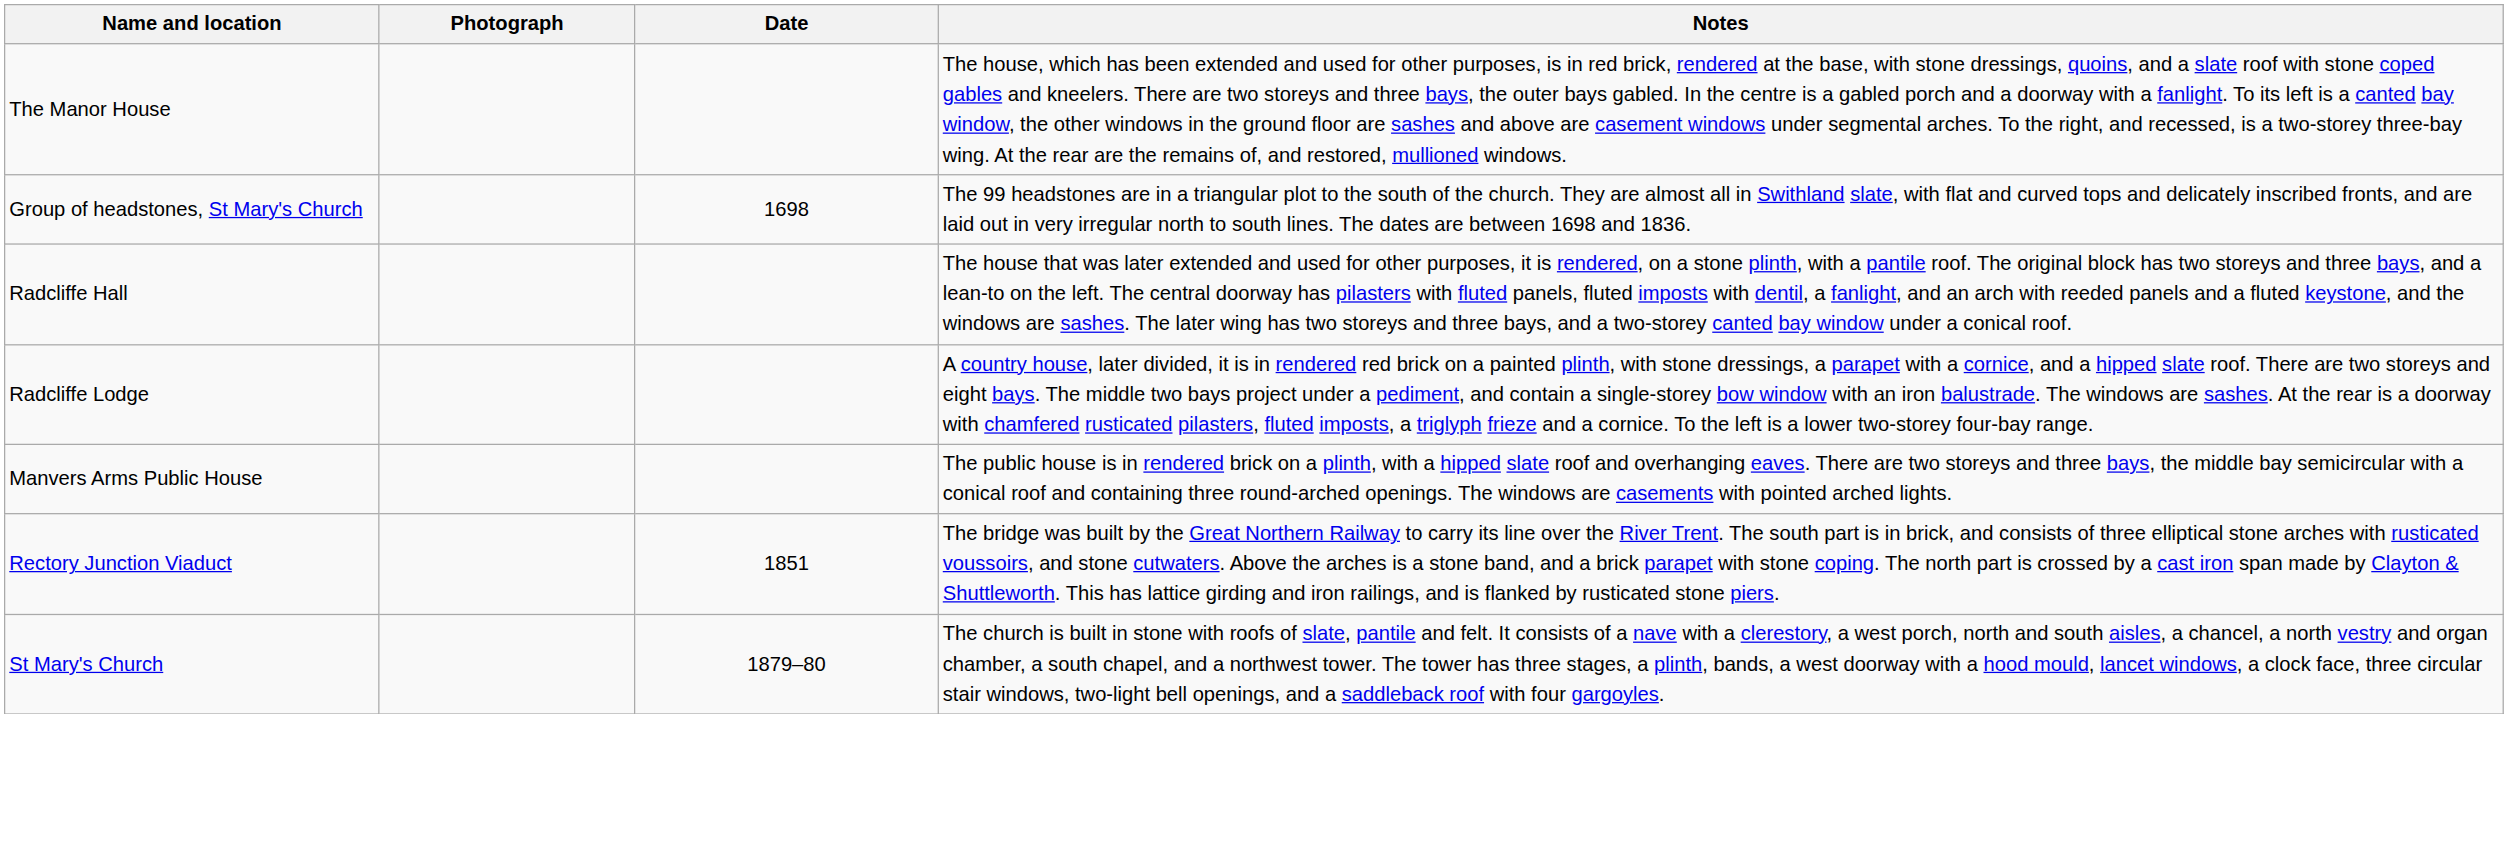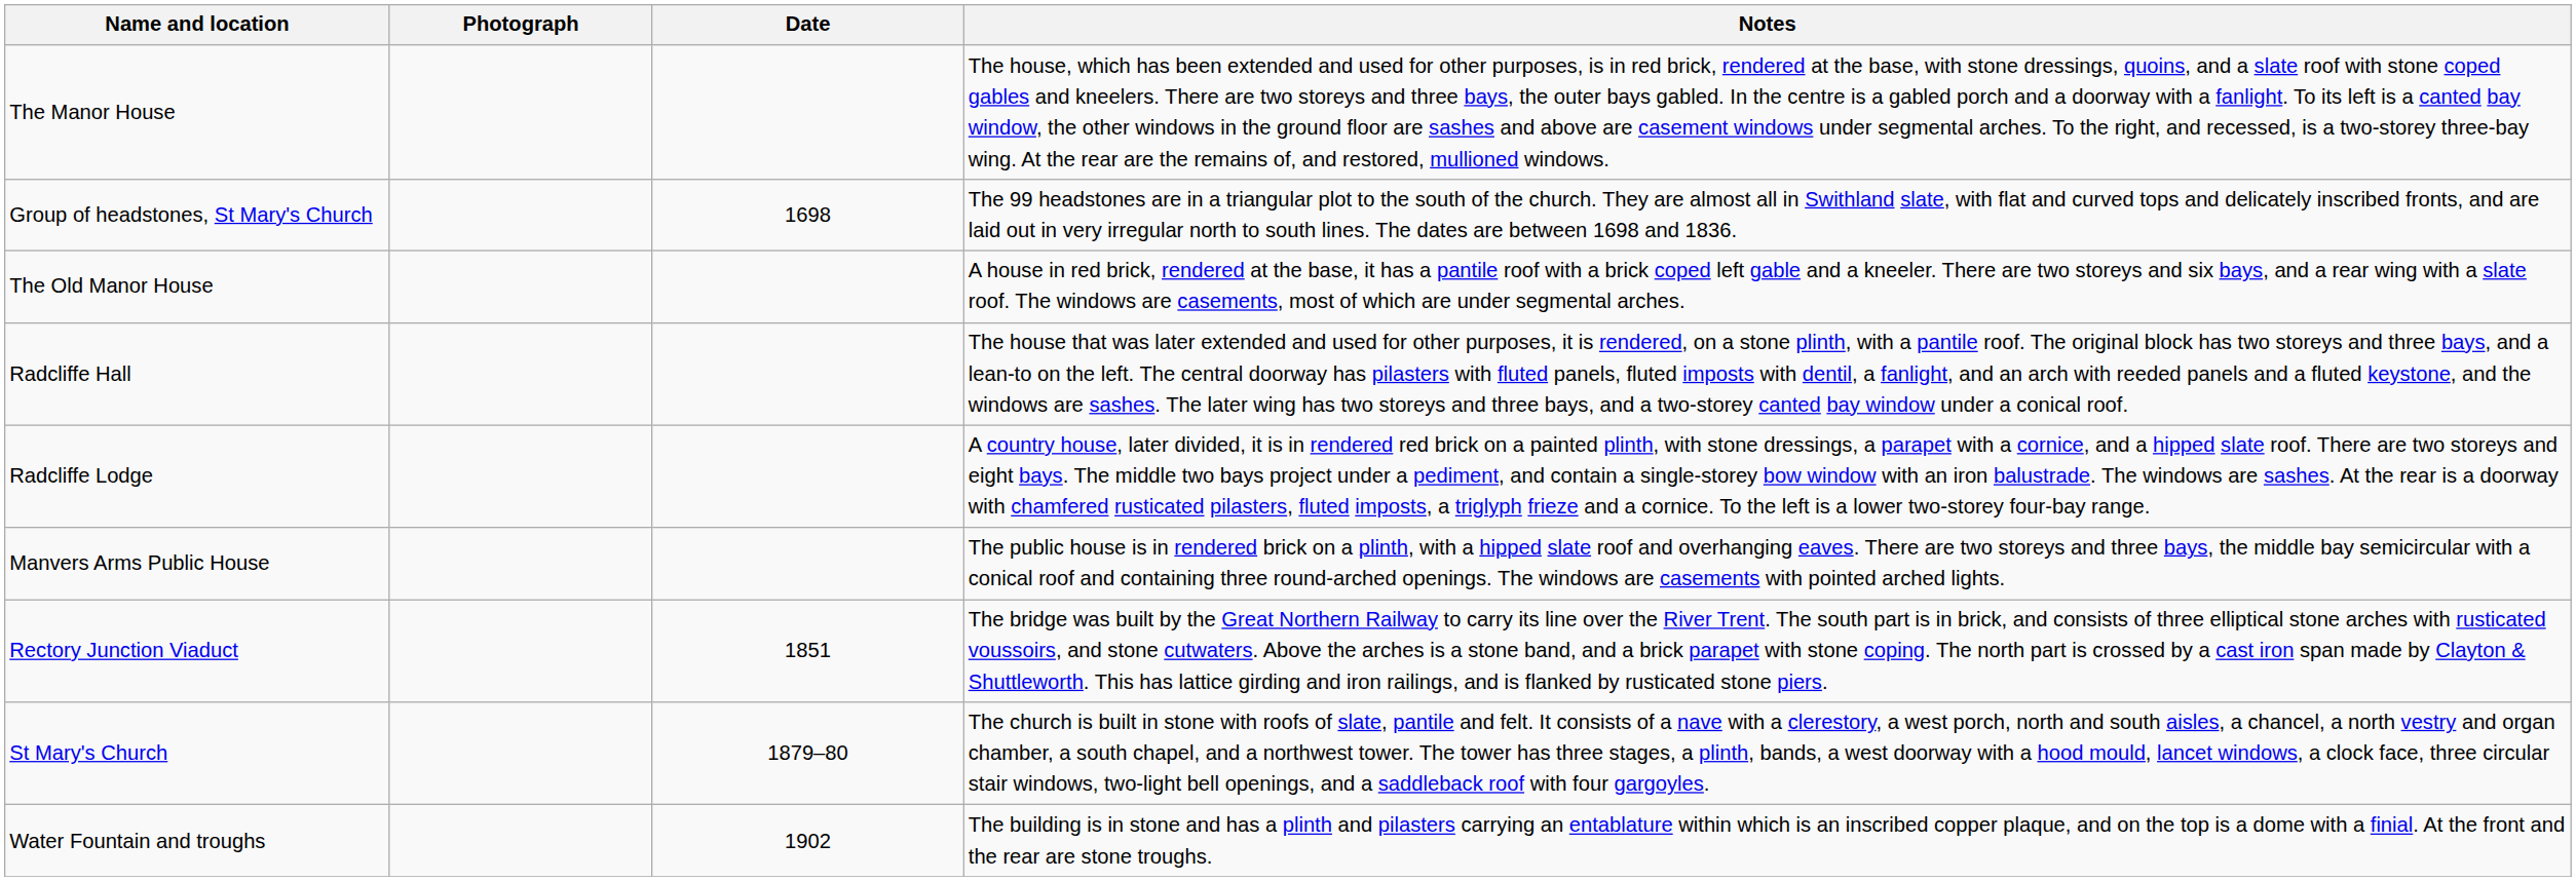 <table class="wikitable sortable plainrowheaders" style="width:100%; border:0px; text-align:left; line-height:150%">
 <tr>
 <th scope="col"  style="width:150px">Name and location</th>
 <th scope="col"  style="width:100px" class="unsortable">Photograph</th>
 <th scope="col"  style="width:120px">Date</th>
 <th scope="col"  style="width:650px" class="unsortable">Notes</th>
 </tr>
 <tr>
 <td>The Manor House<br><small></small></td>
 <td></td>
 <td align="center"></td>
 <td>The house, which has been extended and used for other purposes, is in red brick, <a href='#'>rendered</a> at the base, with stone dressings, <a href='#'>quoins</a>, and a <a href='#'>slate</a> roof with stone <a href='#'>coped</a> <a href='#'>gables</a> and kneelers.  There are two storeys and three <a href='#'>bays</a>, the outer bays gabled.  In the centre is a gabled porch and a doorway with a <a href='#'>fanlight</a>.  To its left is a <a href='#'>canted</a> <a href='#'>bay window</a>, the other windows in the ground floor are <a href='#'>sashes</a> and above are <a href='#'>casement windows</a> under segmental arches.  To the right, and recessed, is a two-storey three-bay wing.  At the rear are the remains of, and restored, <a href='#'>mullioned</a> windows.</td>
 </tr>
 <tr>
 <td>Group of headstones, <a href='#'>St Mary's Church</a><br><small></small></td>
 <td></td>
 <td align="center">1698</td>
 <td>The 99 headstones are in a triangular plot to the south of the church.  They are almost all in <a href='#'>Swithland</a> <a href='#'>slate</a>, with flat and curved tops and delicately inscribed fronts, and are laid out in very irregular north to south lines.  The dates are between 1698 and 1836.</td>
+</tr>
+<tr>
+<td>The Old Manor House<br><small></small></td>
+<td></td>
+<td align="center"></td>
+<td>A house in red brick, <a href='#'>rendered</a> at the base, it has a <a href='#'>pantile</a> roof with a brick <a href='#'>coped</a> left <a href='#'>gable</a> and a kneeler.  There are two storeys and six <a href='#'>bays</a>, and a rear wing with a <a href='#'>slate</a> roof.  The windows are <a href='#'>casements</a>, most of which are under segmental arches.</td>
 </tr>
 <tr>
 <td>Radcliffe Hall<br><small></small></td>
 <td></td>
 <td align="center"></td>
 <td>The house that was later extended and used for other purposes, it is <a href='#'>rendered</a>, on a stone <a href='#'>plinth</a>, with a <a href='#'>pantile</a> roof.  The original block has two storeys and three <a href='#'>bays</a>, and a lean-to on the left.  The central doorway has <a href='#'>pilasters</a> with <a href='#'>fluted</a> panels, fluted <a href='#'>imposts</a> with <a href='#'>dentil</a>, a <a href='#'>fanlight</a>, and an arch with reeded panels and a fluted <a href='#'>keystone</a>, and the windows are <a href='#'>sashes</a>. The later wing has two storeys and three bays, and a two-storey <a href='#'>canted</a> <a href='#'>bay window</a> under a conical roof.</td>
 </tr>
 <tr>
 <td>Radcliffe Lodge<br><small></small></td>
 <td></td>
 <td align="center"></td>
 <td>A <a href='#'>country house</a>, later divided, it is in <a href='#'>rendered</a> red brick on a painted <a href='#'>plinth</a>, with stone dressings, a <a href='#'>parapet</a> with a <a href='#'>cornice</a>, and a <a href='#'>hipped</a> <a href='#'>slate</a> roof.  There are two storeys and eight <a href='#'>bays</a>.  The middle two bays project under a <a href='#'>pediment</a>, and contain a single-storey <a href='#'>bow window</a> with an iron <a href='#'>balustrade</a>.  The windows are <a href='#'>sashes</a>.  At the rear is a doorway with <a href='#'>chamfered</a> <a href='#'>rusticated</a> <a href='#'>pilasters</a>, <a href='#'>fluted</a> <a href='#'>imposts</a>, a <a href='#'>triglyph</a> <a href='#'>frieze</a> and a cornice.  To the left is a lower two-storey four-bay range.</td>
 </tr>
 <tr>
 <td>Manvers Arms Public House<br><small></small></td>
 <td></td>
 <td align="center"></td>
 <td>The public house is in <a href='#'>rendered</a> brick on a <a href='#'>plinth</a>, with a <a href='#'>hipped</a> <a href='#'>slate</a> roof and overhanging <a href='#'>eaves</a>.  There are two storeys and three <a href='#'>bays</a>, the middle bay semicircular with a conical roof and containing three round-arched openings.  The windows are <a href='#'>casements</a> with pointed arched lights.</td>
 </tr>
 <tr>
 <td><a href='#'>Rectory Junction Viaduct</a><br><small></small></td>
 <td></td>
 <td align="center">1851</td>
 <td>The bridge was built by the <a href='#'>Great Northern Railway</a> to carry its line over the <a href='#'>River Trent</a>.  The south part is in brick, and consists of three elliptical stone arches with <a href='#'>rusticated</a> <a href='#'>voussoirs</a>, and stone <a href='#'>cutwaters</a>.  Above the arches is a stone band, and a brick <a href='#'>parapet</a> with stone <a href='#'>coping</a>.  The north part is crossed by a <a href='#'>cast iron</a> span made by <a href='#'>Clayton & Shuttleworth</a>.  This has lattice girding and iron railings, and is flanked by rusticated stone <a href='#'>piers</a>.</td>
 </tr>
 <tr>
 <td><a href='#'>St Mary's Church</a><br><small></small></td>
 <td></td>
 <td align="center">1879–80</td>
 <td>The church is built in stone with roofs of <a href='#'>slate</a>, <a href='#'>pantile</a> and felt.  It consists of a <a href='#'>nave</a> with a <a href='#'>clerestory</a>, a west porch, north and south <a href='#'>aisles</a>, a chancel, a north <a href='#'>vestry</a> and organ chamber, a south chapel, and a northwest tower.  The tower has three stages, a <a href='#'>plinth</a>, bands, a west doorway with a <a href='#'>hood mould</a>, <a href='#'>lancet windows</a>, a clock face, three circular stair windows, two-light bell openings, and a <a href='#'>saddleback roof</a> with four <a href='#'>gargoyles</a>.</td>
 </tr>
 <tr>
+<td>Water Fountain and troughs<br><small></small></td>
+<td></td>
+<td align="center">1902</td>
+<td>The building is in stone and has a <a href='#'>plinth</a> and <a href='#'>pilasters</a> carrying an <a href='#'>entablature</a>  within which is an inscribed copper plaque, and on the top is a dome with a <a href='#'>finial</a>.  At the front and the rear are stone troughs.</td>
+</tr>
+<tr>
 </tr>
 </table>
